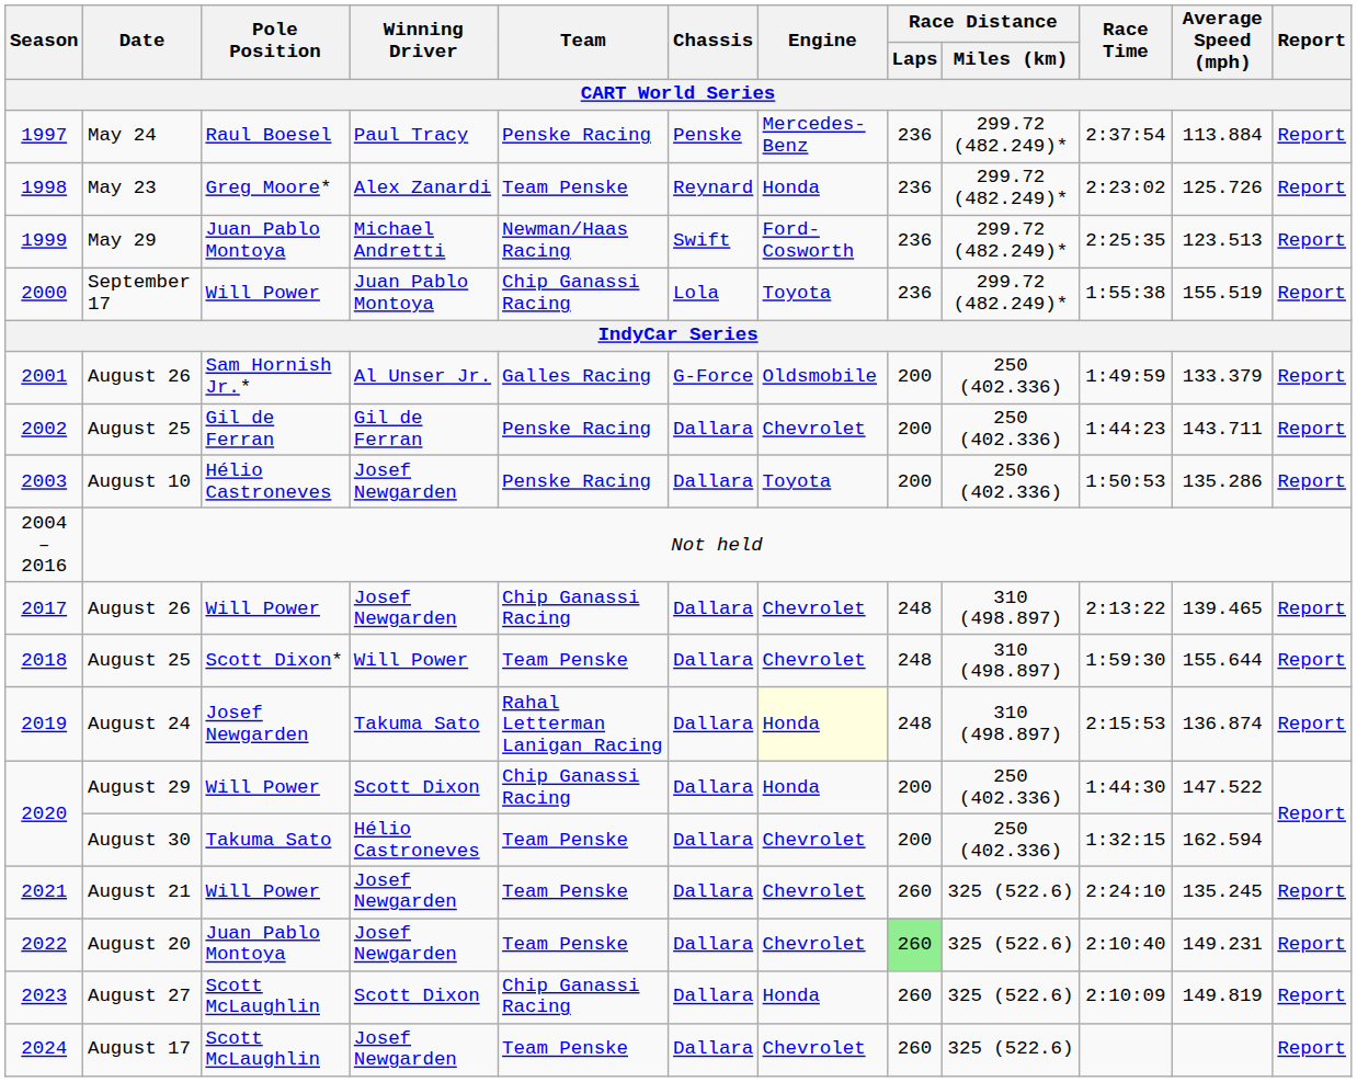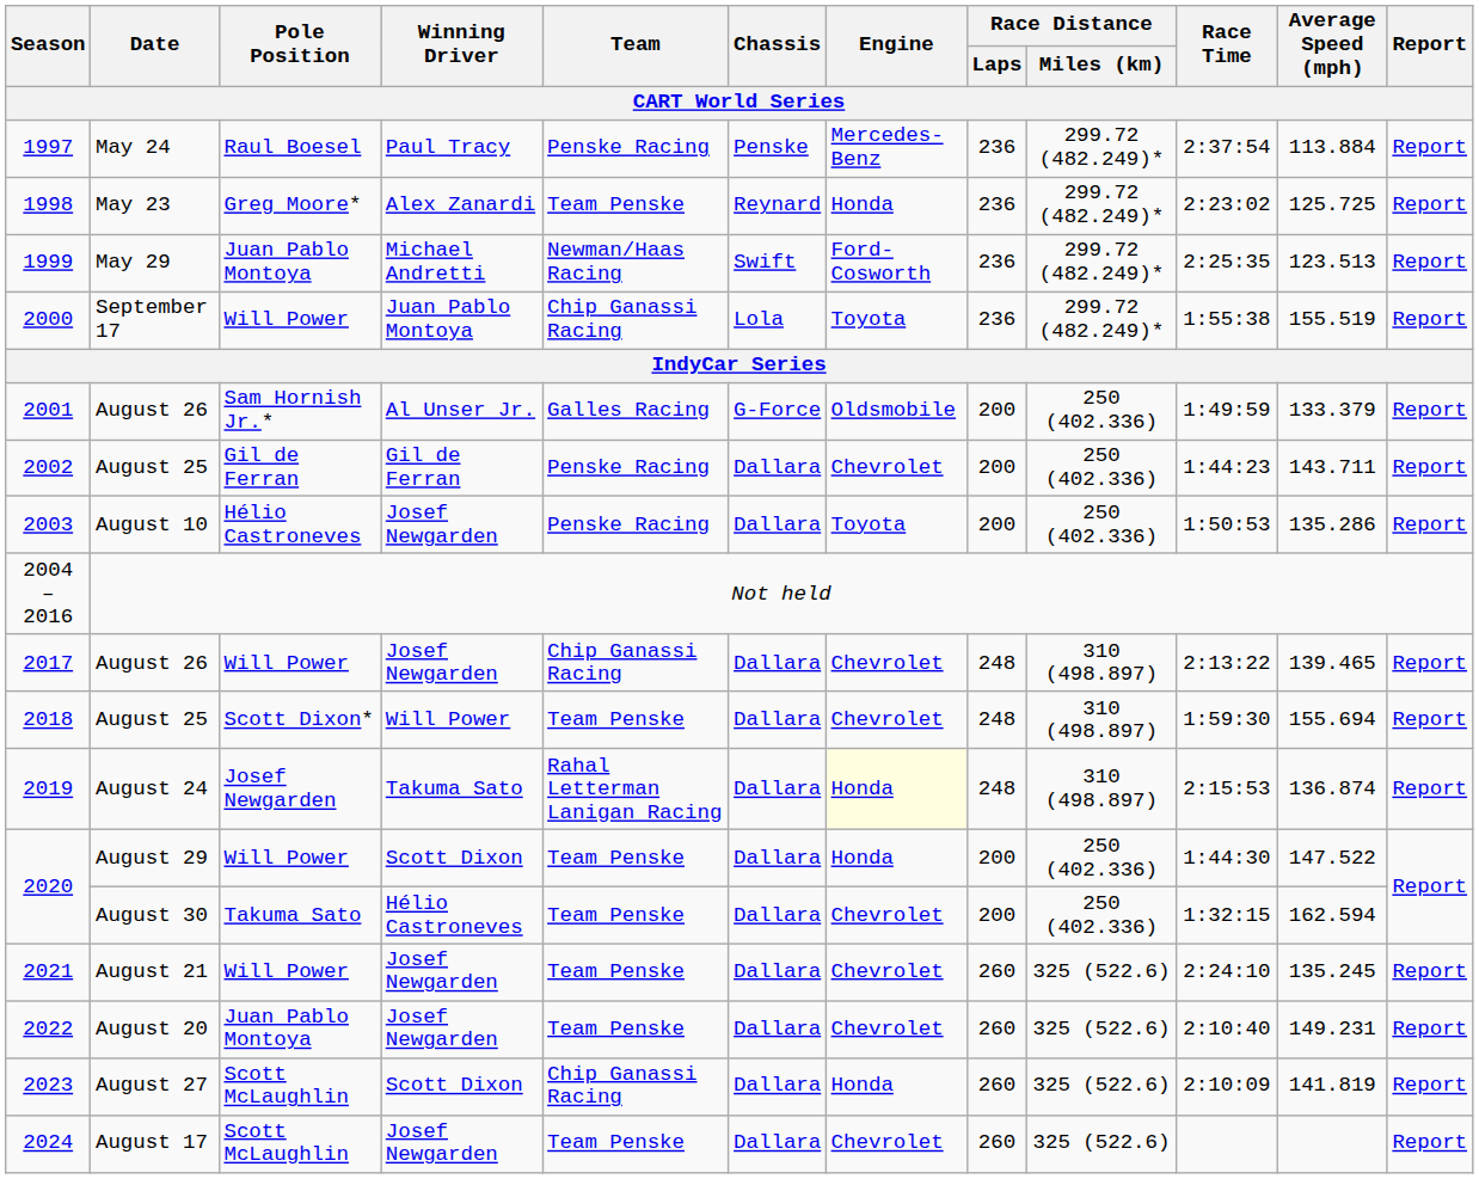 <table class="wikitable" style="font-size: 95%;">
 <tr>
 <th rowspan="2">Season</th>
 <th rowspan="2">Date</th>
 <th rowspan="2">Pole Position</th>
 <th rowspan="2">Winning Driver</th>
 <th rowspan="2">Team</th>
 <th rowspan="2">Chassis</th>
 <th rowspan="2">Engine</th>
 <th colspan="2">Race Distance</th>
 <th rowspan="2">Race Time</th>
 <th rowspan="2">Average Speed<br>(mph)</th>
 <th rowspan="2">Report</th>
 </tr>
 <tr>
 <th>Laps</th>
 <th>Miles (km)</th>
 </tr>
 <tr>
 <th colspan="12"><a href='#'>CART World Series</a></th>
 </tr>
 <tr>
 <td align=center><a href='#'>1997</a></td>
 <td>May 24</td>
 <td> <a href='#'>Raul Boesel</a></td>
 <td> <a href='#'>Paul Tracy</a></td>
 <td><a href='#'>Penske Racing</a></td>
 <td><a href='#'>Penske</a></td>
 <td><a href='#'>Mercedes-Benz</a></td>
 <td align="center">236</td>
 <td align="center">299.72 (482.249)*</td>
 <td align="center">2:37:54</td>
 <td align="center">113.884</td>
 <td><a href='#'>Report</a></td>
 </tr>
 <tr>
 <td align=center><a href='#'>1998</a></td>
 <td>May 23</td>
 <td> <a href='#'>Greg Moore</a>*</td>
 <td> <a href='#'>Alex Zanardi</a></td>
 <td><a href='#'>Team Penske</a></td>
 <td><a href='#'>Reynard</a></td>
 <td><a href='#'>Honda</a></td>
 <td align="center">236</td>
 <td align="center">299.72 (482.249)*</td>
 <td align="center">2:23:02</td>
-<td align="center">125.726</td>
+<td align="center">125.725</td>
 <td><a href='#'>Report</a></td>
 </tr>
 <tr>
 <td align=center><a href='#'>1999</a></td>
 <td>May 29</td>
 <td> <a href='#'>Juan Pablo Montoya</a></td>
 <td> <a href='#'>Michael Andretti</a></td>
 <td><a href='#'>Newman/Haas Racing</a></td>
 <td><a href='#'>Swift</a></td>
 <td><a href='#'>Ford-Cosworth</a></td>
 <td align="center">236</td>
 <td align="center">299.72 (482.249)*</td>
 <td align="center">2:25:35</td>
 <td align="center">123.513</td>
 <td><a href='#'>Report</a></td>
 </tr>
 <tr>
 <td align=center><a href='#'>2000</a></td>
 <td>September 17</td>
 <td> <a href='#'>Will Power</a></td>
 <td> <a href='#'>Juan Pablo Montoya</a></td>
 <td><a href='#'>Chip Ganassi Racing</a></td>
 <td><a href='#'>Lola</a></td>
 <td><a href='#'>Toyota</a></td>
 <td align="center">236</td>
 <td align="center">299.72 (482.249)*</td>
 <td align="center">1:55:38</td>
 <td align="center">155.519</td>
 <td><a href='#'>Report</a></td>
 </tr>
 <tr>
 <th colspan="12"><a href='#'>IndyCar Series</a></th>
 </tr>
 <tr>
 <td align=center><a href='#'>2001</a></td>
 <td>August 26</td>
 <td> <a href='#'>Sam Hornish Jr.</a>*</td>
 <td> <a href='#'>Al Unser Jr.</a></td>
 <td><a href='#'>Galles Racing</a></td>
 <td><a href='#'>G-Force</a></td>
 <td><a href='#'>Oldsmobile</a></td>
 <td align="center">200</td>
 <td align="center">250 (402.336)</td>
 <td align="center">1:49:59</td>
 <td align="center">133.379</td>
 <td><a href='#'>Report</a></td>
 </tr>
 <tr>
 <td align=center><a href='#'>2002</a></td>
 <td>August 25</td>
 <td> <a href='#'>Gil de Ferran</a></td>
 <td> <a href='#'>Gil de Ferran</a></td>
 <td><a href='#'>Penske Racing</a></td>
 <td><a href='#'>Dallara</a></td>
 <td><a href='#'>Chevrolet</a></td>
 <td align="center">200</td>
 <td align="center">250 (402.336)</td>
 <td align="center">1:44:23</td>
 <td align="center">143.711</td>
 <td><a href='#'>Report</a></td>
 </tr>
 <tr>
 <td align=center><a href='#'>2003</a></td>
 <td>August 10</td>
 <td> <a href='#'>Hélio Castroneves</a></td>
 <td> <a href='#'>Josef Newgarden</a></td>
 <td><a href='#'>Penske Racing</a></td>
 <td><a href='#'>Dallara</a></td>
 <td><a href='#'>Toyota</a></td>
 <td align="center">200</td>
 <td align="center">250 (402.336)</td>
 <td align="center">1:50:53</td>
 <td align="center">135.286</td>
 <td><a href='#'>Report</a></td>
 </tr>
 <tr>
 <td align=center>2004<br>–<br>2016</td>
 <td colspan="11" align="center"><em>Not held</em></td>
 </tr>
 <tr>
 <td align=center><a href='#'>2017</a></td>
 <td>August 26</td>
 <td> <a href='#'>Will Power</a></td>
 <td> <a href='#'>Josef Newgarden</a></td>
 <td><a href='#'>Chip Ganassi Racing</a></td>
 <td><a href='#'>Dallara</a></td>
 <td><a href='#'>Chevrolet</a></td>
 <td align="center">248</td>
 <td align="center">310 (498.897)</td>
 <td align="center">2:13:22</td>
 <td align="center">139.465</td>
 <td><a href='#'>Report</a></td>
 </tr>
 <tr>
 <td align=center><a href='#'>2018</a></td>
 <td>August 25</td>
 <td> <a href='#'>Scott Dixon</a>*</td>
 <td> <a href='#'>Will Power</a></td>
 <td><a href='#'>Team Penske</a></td>
 <td><a href='#'>Dallara</a></td>
 <td><a href='#'>Chevrolet</a></td>
 <td align="center">248</td>
 <td align="center">310 (498.897)</td>
 <td align="center">1:59:30</td>
-<td align="center">155.644</td>
+<td align="center">155.694</td>
 <td><a href='#'>Report</a></td>
 </tr>
 <tr>
 <td align=center><a href='#'>2019</a></td>
 <td>August 24</td>
 <td> <a href='#'>Josef Newgarden</a></td>
 <td> <a href='#'>Takuma Sato</a></td>
 <td><a href='#'>Rahal Letterman Lanigan Racing</a></td>
 <td><a href='#'>Dallara</a></td>
 <td style="background: lightyellow;"><a href='#'>Honda</a></td>
 <td align="center">248</td>
 <td align="center">310 (498.897)</td>
 <td align="center">2:15:53</td>
 <td align="center">136.874</td>
 <td><a href='#'>Report</a></td>
 </tr>
 <tr>
 <td align=center rowspan="2"><a href='#'>2020</a></td>
 <td>August 29</td>
 <td> <a href='#'>Will Power</a></td>
 <td> <a href='#'>Scott Dixon</a></td>
-<td><a href='#'>Chip Ganassi Racing</a></td>
+<td><a href='#'>Team Penske</a></td>
 <td><a href='#'>Dallara</a></td>
 <td><a href='#'>Honda</a></td>
 <td align="center">200</td>
 <td align="center">250 (402.336)</td>
 <td align="center">1:44:30</td>
 <td align="center">147.522</td>
 <td rowspan="2"><a href='#'>Report</a></td>
 </tr>
 <tr>
 <td>August 30</td>
 <td> <a href='#'>Takuma Sato</a></td>
 <td> <a href='#'>Hélio Castroneves</a></td>
 <td><a href='#'>Team Penske</a></td>
 <td><a href='#'>Dallara</a></td>
 <td><a href='#'>Chevrolet</a></td>
 <td align="center">200</td>
 <td align="center">250 (402.336)</td>
 <td align="center">1:32:15</td>
 <td align="center">162.594</td>
 </tr>
 <tr>
 <td align=center><a href='#'>2021</a></td>
 <td>August 21</td>
 <td> <a href='#'>Will Power</a></td>
 <td> <a href='#'>Josef Newgarden</a></td>
 <td><a href='#'>Team Penske</a></td>
 <td><a href='#'>Dallara</a></td>
 <td><a href='#'>Chevrolet</a></td>
 <td align="center">260</td>
 <td align="center">325 (522.6)</td>
 <td align="center">2:24:10</td>
 <td align="center">135.245</td>
 <td><a href='#'>Report</a></td>
 </tr>
 <tr>
 <td align=center><a href='#'>2022</a></td>
 <td>August 20</td>
 <td> <a href='#'>Juan Pablo Montoya</a></td>
 <td> <a href='#'>Josef Newgarden</a></td>
 <td><a href='#'>Team Penske</a></td>
 <td><a href='#'>Dallara</a></td>
 <td><a href='#'>Chevrolet</a></td>
-<td align="center" style="background: lightgreen;">260</td>
+<td align="center">260</td>
 <td align="center">325 (522.6)</td>
 <td align="center">2:10:40</td>
 <td align="center">149.231</td>
 <td><a href='#'>Report</a></td>
 </tr>
 <tr>
 <td align=center><a href='#'>2023</a></td>
 <td>August 27</td>
 <td> <a href='#'>Scott McLaughlin</a></td>
 <td> <a href='#'>Scott Dixon</a></td>
 <td><a href='#'>Chip Ganassi Racing</a></td>
 <td><a href='#'>Dallara</a></td>
 <td><a href='#'>Honda</a></td>
 <td align="center">260</td>
 <td align="center">325 (522.6)</td>
 <td align="center">2:10:09</td>
-<td align="center">149.819</td>
+<td align="center">141.819</td>
 <td><a href='#'>Report</a></td>
 </tr>
 <tr>
 <td align=center><a href='#'>2024</a></td>
 <td>August 17</td>
 <td> <a href='#'>Scott McLaughlin</a></td>
 <td> <a href='#'>Josef Newgarden</a></td>
 <td><a href='#'>Team Penske</a></td>
 <td><a href='#'>Dallara</a></td>
 <td><a href='#'>Chevrolet</a></td>
 <td align="center">260</td>
 <td align="center">325 (522.6)</td>
 <td align="center"></td>
 <td align="center"></td>
 <td><a href='#'>Report</a></td>
 </tr>
 </table>
